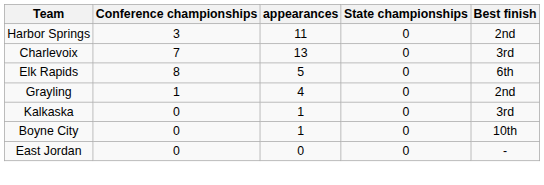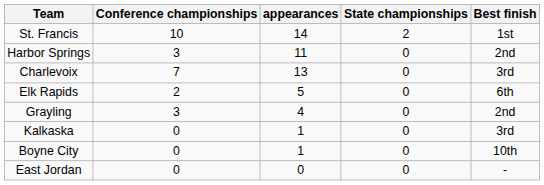 <table class="wikitable sortable" style="text-align:center">
 <tr>
 <th>Team</th>
 <th>Conference championships</th>
 <th>appearances</th>
 <th>State championships</th>
 <th>Best finish</th>
+</tr>
+<tr>
+<td>St. Francis</td>
+<td>10</td>
+<td>14</td>
+<td>2</td>
+<td>1st</td>
 </tr>
 <tr>
 <td>Harbor Springs</td>
 <td>3</td>
 <td>11</td>
 <td>0</td>
 <td>2nd</td>
 </tr>
 <tr>
 <td>Charlevoix</td>
 <td>7</td>
 <td>13</td>
 <td>0</td>
 <td>3rd</td>
 </tr>
 <tr>
 <td>Elk Rapids</td>
-<td>8</td>
+<td>2</td>
 <td>5</td>
 <td>0</td>
 <td>6th</td>
 </tr>
 <tr>
 <td>Grayling</td>
-<td>1</td>
+<td>3</td>
 <td>4</td>
 <td>0</td>
 <td>2nd</td>
 </tr>
 <tr>
 <td>Kalkaska</td>
 <td>0</td>
 <td>1</td>
 <td>0</td>
 <td>3rd</td>
 </tr>
 <tr>
 <td>Boyne City</td>
 <td>0</td>
 <td>1</td>
 <td>0</td>
 <td>10th</td>
 </tr>
 <tr>
 <td>East Jordan</td>
 <td>0</td>
 <td>0</td>
 <td>0</td>
 <td>-</td>
 </tr>
 </table>
